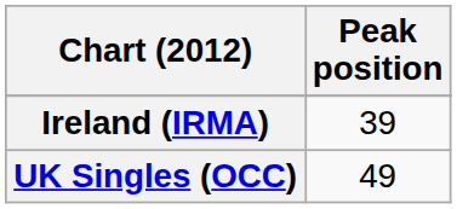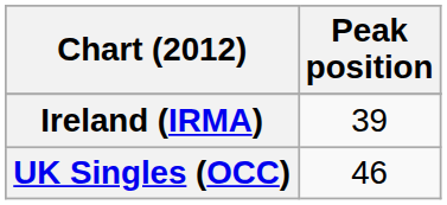 <table class="wikitable sortable plainrowheaders" style="text-align:center">
 <tr>
 <th scope="col">Chart (2012)</th>
 <th scope="col">Peak<br>position</th>
 </tr>
 <tr>
 </tr>
 <tr>
 <th scope="row">Ireland (<a href='#'>IRMA</a>)</th>
 <td>39</td>
 </tr>
 <tr>
 <th scope="row"><a href='#'>UK Singles</a> (<a href='#'>OCC</a>)</th>
-<td>49</td>
+<td>46</td>
 </tr>
 </table>
